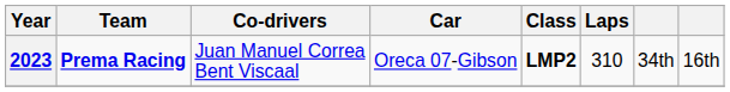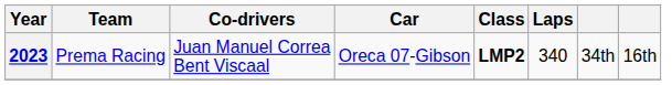 <table class="wikitable" style="text-align:center; font-size:90%">
 <tr>
 <th>Year</th>
 <th>Team</th>
 <th>Co-drivers</th>
 <th>Car</th>
 <th>Class</th>
 <th>Laps</th>
 <th></th>
 <th></th>
 </tr>
 <tr>
 <th><a href='#'>2023</a></th>
-<td align="left"nowrap><strong> <a href='#'>Prema Racing</a></strong></td>
+<td align="left"nowrap> <a href='#'>Prema Racing</a></td>
 <td align="left"nowrap> <a href='#'>Juan Manuel Correa</a><br> <a href='#'>Bent Viscaal</a></td>
 <td align="left"nowrap><a href='#'>Oreca 07</a>-<a href='#'>Gibson</a></td>
 <td><strong>LMP2</strong></td>
-<td>310</td>
+<td>340</td>
 <td>34th</td>
 <td>16th</td>
 </tr>
 <tr>
 </tr>
 </table>
